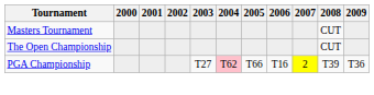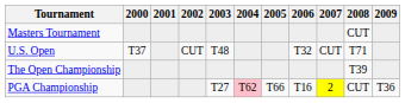 <table class="wikitable" style="font-size:95%;text-align:center;">
 <tr>
 <th>Tournament</th>
 <th>2000</th>
 <th>2001</th>
 <th>2002</th>
 <th>2003</th>
 <th>2004</th>
 <th>2005</th>
 <th>2006</th>
 <th>2007</th>
 <th>2008</th>
 <th>2009</th>
 </tr>
 <tr>
 <td align=left><a href='#'>Masters Tournament</a></td>
 <td style="background:#eeeeee;"></td>
 <td style="background:#eeeeee;"></td>
 <td style="background:#eeeeee;"></td>
 <td style="background:#eeeeee;"></td>
 <td style="background:#eeeeee;"></td>
 <td style="background:#eeeeee;"></td>
 <td style="background:#eeeeee;"></td>
 <td style="background:#eeeeee;"></td>
 <td>CUT</td>
 <td style="background:#eeeeee;"></td>
 </tr>
 <tr>
+<td align=left><a href='#'>U.S. Open</a></td>
+<td>T37</td>
+<td style="background:#eeeeee;"></td>
+<td>CUT</td>
+<td>T48</td>
+<td style="background:#eeeeee;"></td>
+<td style="background:#eeeeee;"></td>
+<td>T32</td>
+<td>CUT</td>
+<td>T71</td>
+<td style="background:#eeeeee;"></td>
+</tr>
+<tr>
 <td align=left><a href='#'>The Open Championship</a></td>
 <td style="background:#eeeeee;"></td>
 <td style="background:#eeeeee;"></td>
 <td style="background:#eeeeee;"></td>
 <td style="background:#eeeeee;"></td>
 <td style="background:#eeeeee;"></td>
 <td style="background:#eeeeee;"></td>
 <td style="background:#eeeeee;"></td>
 <td style="background:#eeeeee;"></td>
-<td>CUT</td>
+<td>T39</td>
 <td style="background:#eeeeee;"></td>
 </tr>
 <tr>
 <td align=left><a href='#'>PGA Championship</a></td>
 <td style="background:#eeeeee;"></td>
 <td style="background:#eeeeee;"></td>
 <td style="background:#eeeeee;"></td>
 <td>T27</td>
 <td style="background: pink;">T62</td>
 <td>T66</td>
 <td>T16</td>
 <td style="background:yellow;">2</td>
-<td>T39</td>
+<td>CUT</td>
 <td>T36</td>
 </tr>
 </table>
